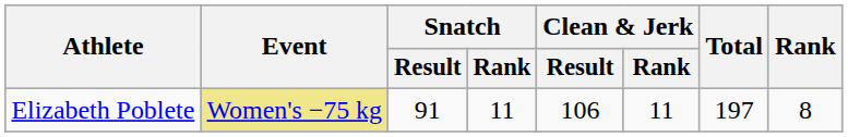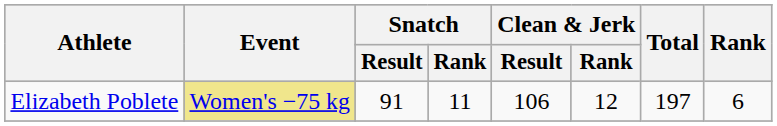 <table class="wikitable" style="font-size:90%">
 <tr>
 <th rowspan="2">Athlete</th>
 <th rowspan="2">Event</th>
 <th colspan="2">Snatch</th>
 <th colspan="2">Clean & Jerk</th>
 <th rowspan="2">Total</th>
 <th rowspan="2">Rank</th>
 </tr>
 <tr style="font-size:95%">
 <th>Result</th>
 <th>Rank</th>
 <th>Result</th>
 <th>Rank</th>
 </tr>
 <tr align=center>
 <td align=left><a href='#'>Elizabeth Poblete</a></td>
 <td align=left style="background: khaki;"><a href='#'>Women's −75 kg</a></td>
 <td>91</td>
 <td>11</td>
 <td>106</td>
-<td>11</td>
+<td>12</td>
 <td>197</td>
-<td>8</td>
+<td>6</td>
 </tr>
 </table>
